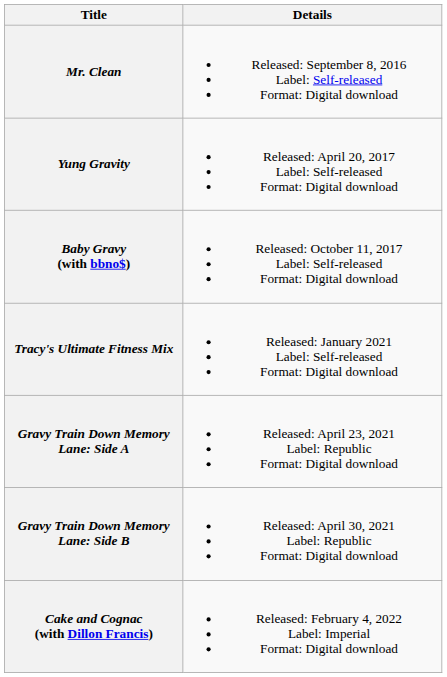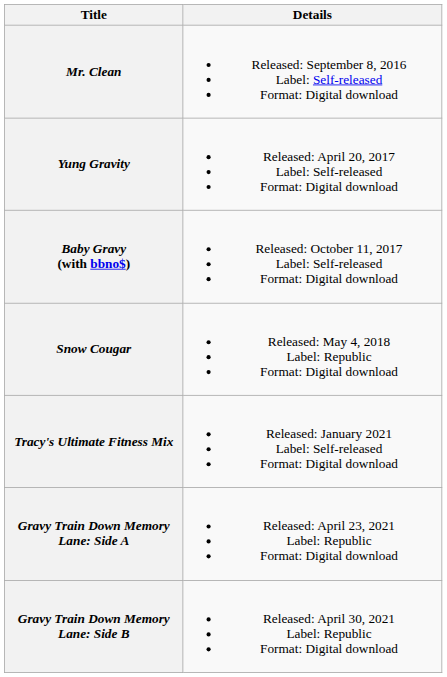 <table class="wikitable plainrowheaders" style="text-align:center;">
 <tr>
 <th scope="col" style="width:13em;">Title</th>
 <th scope="col" style="width:19em;">Details</th>
 </tr>
 <tr>
 <th scope="row"><em>Mr. Clean</em></th>
 <td><br><ul><li>Released: September 8, 2016</li><li>Label: <a href='#'>Self-released</a></li><li>Format: Digital download</li></ul></td>
 </tr>
 <tr>
 <th scope="row"><em>Yung Gravity</em></th>
 <td><br><ul><li>Released: April 20, 2017</li><li>Label: Self-released</li><li>Format: Digital download</li></ul></td>
 </tr>
 <tr>
 <th scope="row"><em>Baby Gravy</em><br><span>(with <a href='#'>bbno$</a>)</span></th>
 <td><br><ul><li>Released: October 11, 2017</li><li>Label: Self-released</li><li>Format: Digital download</li></ul></td>
 </tr>
 <tr>
+<th scope="row"><em>Snow Cougar</em></th>
+<td><br><ul><li>Released: May 4, 2018</li><li>Label: Republic</li><li>Format: Digital download</li></ul></td>
+</tr>
+<tr>
 <th scope="row"><em>Tracy's Ultimate Fitness Mix</em></th>
 <td><br><ul><li>Released: January 2021</li><li>Label: Self-released</li><li>Format: Digital download</li></ul></td>
 </tr>
 <tr>
 <th scope="row"><em>Gravy Train Down Memory Lane: Side A</em></th>
 <td><br><ul><li>Released: April 23, 2021</li><li>Label: Republic</li><li>Format: Digital download</li></ul></td>
 </tr>
 <tr>
 <th scope="row"><em>Gravy Train Down Memory Lane: Side B</em></th>
 <td><br><ul><li>Released: April 30, 2021</li><li>Label: Republic</li><li>Format: Digital download</li></ul></td>
 </tr>
-<tr>
-<th scope="row"><em>Cake and Cognac</em><br><span>(with <a href='#'>Dillon Francis</a>)</span></th>
-<td><br><ul><li>Released: February 4, 2022</li><li>Label: Imperial</li><li>Format: Digital download</li></ul></td>
-</tr>
 </table>
